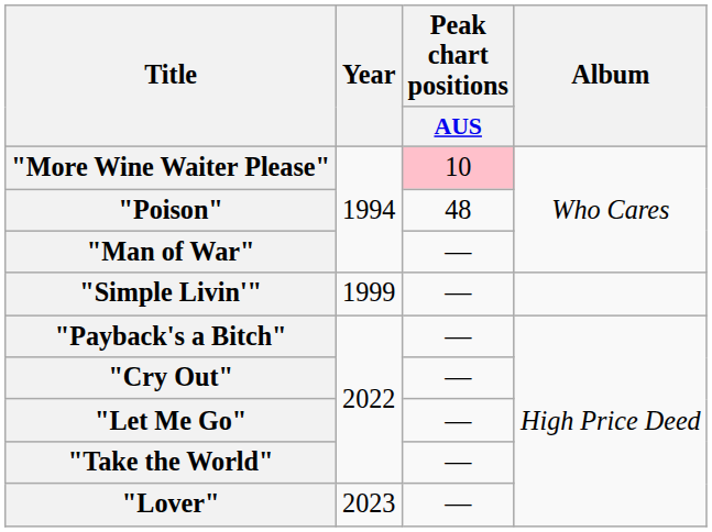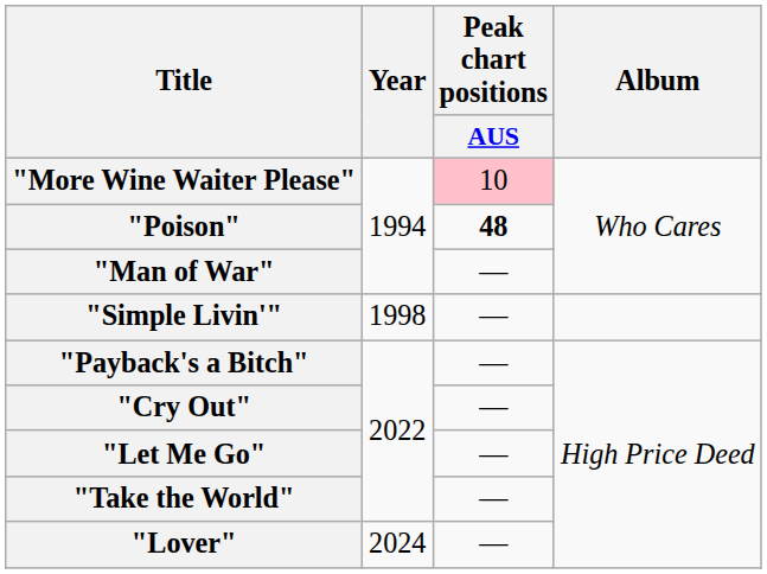 <table class="wikitable plainrowheaders" style="text-align:center;">
 <tr>
 <th scope="col" rowspan="2">Title</th>
 <th scope="col" rowspan="2">Year</th>
 <th scope="col" colspan="1">Peak chart positions</th>
 <th scope="col" rowspan="2">Album</th>
 </tr>
 <tr>
 <th scope="col" style="width:3em;font-size:90%;"><a href='#'>AUS</a><br></th>
 </tr>
 <tr>
 <th scope="row">"More Wine Waiter Please"</th>
 <td rowspan="3">1994</td>
 <td style="background: pink;">10</td>
 <td rowspan="3"><em>Who Cares</em></td>
 </tr>
 <tr>
 <th scope="row">"Poison"</th>
-<td>48</td>
+<td><strong>48</strong></td>
 </tr>
 <tr>
 <th scope="row">"Man of War"</th>
 <td>—</td>
 </tr>
 <tr>
 <th scope="row">"Simple Livin'"</th>
-<td>1999</td>
+<td>1998</td>
 <td>—</td>
 <td></td>
 </tr>
 <tr>
 <th scope="row">"Payback's a Bitch"</th>
 <td rowspan="4">2022</td>
 <td>—</td>
 <td rowspan="5"><em>High Price Deed</em></td>
 </tr>
 <tr>
 <th scope="row">"Cry Out"</th>
 <td>—</td>
 </tr>
 <tr>
 <th scope="row">"Let Me Go"</th>
 <td>—</td>
 </tr>
 <tr>
 <th scope="row">"Take the World"</th>
 <td>—</td>
 </tr>
 <tr>
 <th scope="row">"Lover"</th>
-<td>2023</td>
+<td>2024</td>
 <td>—</td>
 </tr>
 </table>
